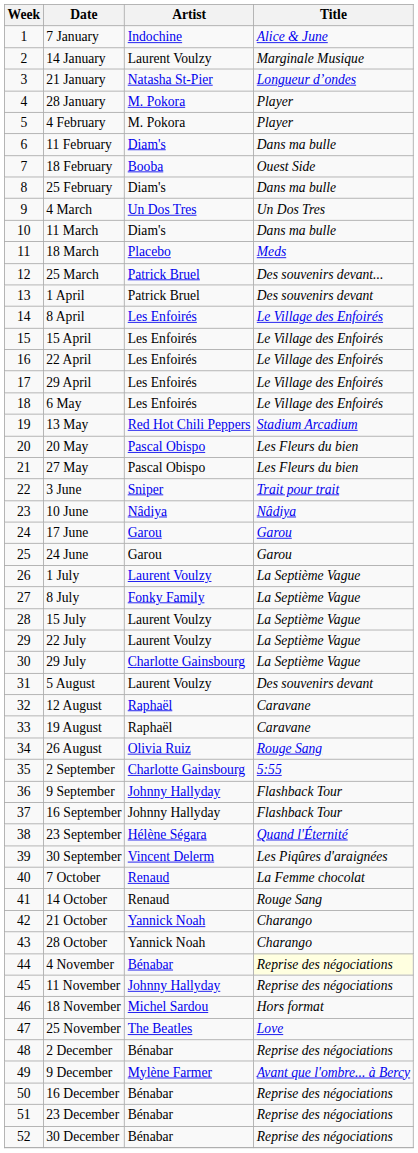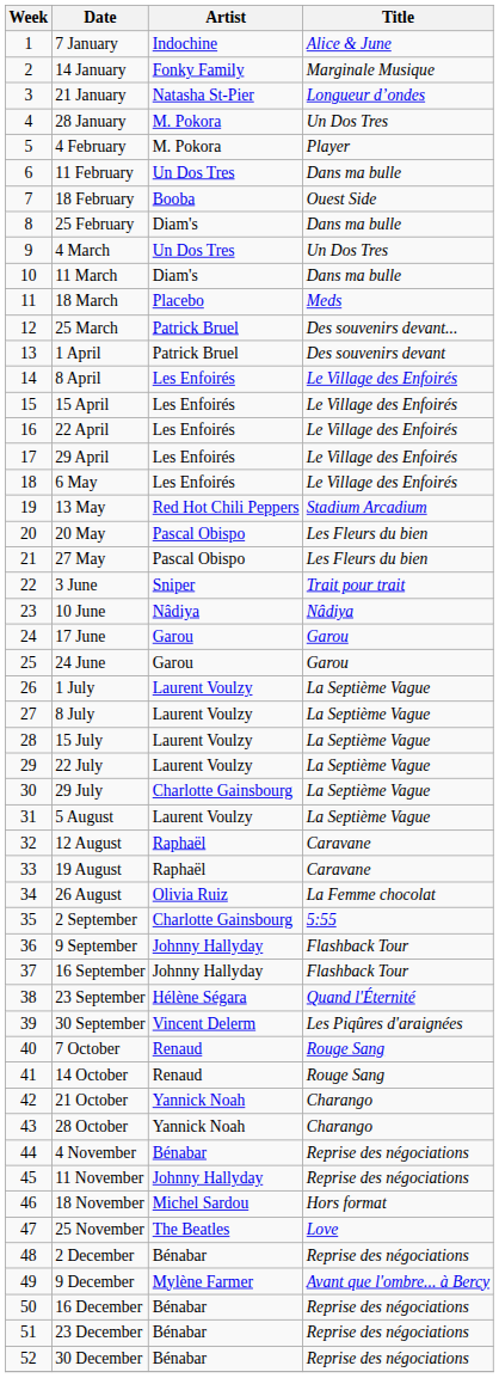 <table class="wikitable">
 <tr>
 <th>Week</th>
 <th>Date</th>
 <th>Artist</th>
 <th>Title</th>
 </tr>
 <tr>
 <td style="text-align: center;">1</td>
 <td>7 January</td>
 <td><a href='#'>Indochine</a></td>
 <td><em><a href='#'>Alice & June</a></em></td>
 </tr>
 <tr>
 <td style="text-align: center;">2</td>
 <td>14 January</td>
-<td>Laurent Voulzy</td>
+<td><a href='#'>Fonky Family</a></td>
 <td><em>Marginale Musique</em></td>
 </tr>
 <tr>
 <td style="text-align: center;">3</td>
 <td>21 January</td>
 <td><a href='#'>Natasha St-Pier</a></td>
 <td><em><a href='#'>Longueur d’ondes</a></em></td>
 </tr>
 <tr>
 <td style="text-align: center;">4</td>
 <td>28 January</td>
 <td><a href='#'>M. Pokora</a></td>
-<td><em>Player</em></td>
+<td><em>Un Dos Tres</em></td>
 </tr>
 <tr>
 <td style="text-align: center;">5</td>
 <td>4 February</td>
 <td>M. Pokora</td>
 <td><em>Player</em></td>
 </tr>
 <tr>
 <td style="text-align: center;">6</td>
 <td>11 February</td>
-<td><a href='#'>Diam's</a></td>
+<td><a href='#'>Un Dos Tres</a></td>
 <td><em>Dans ma bulle</em></td>
 </tr>
 <tr>
 <td style="text-align: center;">7</td>
 <td>18 February</td>
 <td><a href='#'>Booba</a></td>
 <td><em>Ouest Side</em></td>
 </tr>
 <tr>
 <td style="text-align: center;">8</td>
 <td>25 February</td>
 <td>Diam's</td>
 <td><em>Dans ma bulle</em></td>
 </tr>
 <tr>
 <td style="text-align: center;">9</td>
 <td>4 March</td>
 <td><a href='#'>Un Dos Tres</a></td>
 <td><em>Un Dos Tres</em></td>
 </tr>
 <tr>
 <td style="text-align: center;">10</td>
 <td>11 March</td>
 <td>Diam's</td>
 <td><em>Dans ma bulle</em></td>
 </tr>
 <tr>
 <td style="text-align: center;">11</td>
 <td>18 March</td>
 <td><a href='#'>Placebo</a></td>
 <td><em><a href='#'>Meds</a></em></td>
 </tr>
 <tr>
 <td style="text-align: center;">12</td>
 <td>25 March</td>
 <td><a href='#'>Patrick Bruel</a></td>
 <td><em>Des souvenirs devant...</em></td>
 </tr>
 <tr>
 <td style="text-align: center;">13</td>
 <td>1 April</td>
 <td>Patrick Bruel</td>
 <td><em>Des souvenirs devant</em></td>
 </tr>
 <tr>
 <td style="text-align: center;">14</td>
 <td>8 April</td>
 <td><a href='#'>Les Enfoirés</a></td>
 <td><em><a href='#'>Le Village des Enfoirés</a></em></td>
 </tr>
 <tr>
 <td style="text-align: center;">15</td>
 <td>15 April</td>
 <td>Les Enfoirés</td>
 <td><em>Le Village des Enfoirés</em></td>
 </tr>
 <tr>
 <td style="text-align: center;">16</td>
 <td>22 April</td>
 <td>Les Enfoirés</td>
 <td><em>Le Village des Enfoirés</em></td>
 </tr>
 <tr>
 <td style="text-align: center;">17</td>
 <td>29 April</td>
 <td>Les Enfoirés</td>
 <td><em>Le Village des Enfoirés</em></td>
 </tr>
 <tr>
 <td style="text-align: center;">18</td>
 <td>6 May</td>
 <td>Les Enfoirés</td>
 <td><em>Le Village des Enfoirés</em></td>
 </tr>
 <tr>
 <td style="text-align: center;">19</td>
 <td>13 May</td>
 <td><a href='#'>Red Hot Chili Peppers</a></td>
 <td><em><a href='#'>Stadium Arcadium</a></em></td>
 </tr>
 <tr>
 <td style="text-align: center;">20</td>
 <td>20 May</td>
 <td><a href='#'>Pascal Obispo</a></td>
 <td><em>Les Fleurs du bien</em></td>
 </tr>
 <tr>
 <td style="text-align: center;">21</td>
 <td>27 May</td>
 <td>Pascal Obispo</td>
 <td><em>Les Fleurs du bien</em></td>
 </tr>
 <tr>
 <td style="text-align: center;">22</td>
 <td>3 June</td>
 <td><a href='#'>Sniper</a></td>
 <td><em><a href='#'>Trait pour trait</a></em></td>
 </tr>
 <tr>
 <td style="text-align: center;">23</td>
 <td>10 June</td>
 <td><a href='#'>Nâdiya</a></td>
 <td><em><a href='#'>Nâdiya</a></em></td>
 </tr>
 <tr>
 <td style="text-align: center;">24</td>
 <td>17 June</td>
 <td><a href='#'>Garou</a></td>
 <td><em><a href='#'>Garou</a></em></td>
 </tr>
 <tr>
 <td style="text-align: center;">25</td>
 <td>24 June</td>
 <td>Garou</td>
 <td><em>Garou</em></td>
 </tr>
 <tr>
 <td style="text-align: center;">26</td>
 <td>1 July</td>
 <td><a href='#'>Laurent Voulzy</a></td>
 <td><em>La Septième Vague</em></td>
 </tr>
 <tr>
 <td style="text-align: center;">27</td>
 <td>8 July</td>
-<td><a href='#'>Fonky Family</a></td>
+<td>Laurent Voulzy</td>
 <td><em>La Septième Vague</em></td>
 </tr>
 <tr>
 <td style="text-align: center;">28</td>
 <td>15 July</td>
 <td>Laurent Voulzy</td>
 <td><em>La Septième Vague</em></td>
 </tr>
 <tr>
 <td style="text-align: center;">29</td>
 <td>22 July</td>
 <td>Laurent Voulzy</td>
 <td><em>La Septième Vague</em></td>
 </tr>
 <tr>
 <td style="text-align: center;">30</td>
 <td>29 July</td>
 <td><a href='#'>Charlotte Gainsbourg</a></td>
 <td><em>La Septième Vague</em></td>
 </tr>
 <tr>
 <td style="text-align: center;">31</td>
 <td>5 August</td>
 <td>Laurent Voulzy</td>
-<td><em>Des souvenirs devant</em></td>
+<td><em>La Septième Vague</em></td>
 </tr>
 <tr>
 <td style="text-align: center;">32</td>
 <td>12 August</td>
 <td><a href='#'>Raphaël</a></td>
 <td><em>Caravane</em></td>
 </tr>
 <tr>
 <td style="text-align: center;">33</td>
 <td>19 August</td>
 <td>Raphaël</td>
 <td><em>Caravane</em></td>
 </tr>
 <tr>
 <td style="text-align: center;">34</td>
 <td>26 August</td>
 <td><a href='#'>Olivia Ruiz</a></td>
-<td><em><a href='#'>Rouge Sang</a></em></td>
+<td><em>La Femme chocolat</em></td>
 </tr>
 <tr>
 <td style="text-align: center;">35</td>
 <td>2 September</td>
 <td><a href='#'>Charlotte Gainsbourg</a></td>
 <td><em><a href='#'>5:55</a></em></td>
 </tr>
 <tr>
 <td style="text-align: center;">36</td>
 <td>9 September</td>
 <td><a href='#'>Johnny Hallyday</a></td>
 <td><em>Flashback Tour</em></td>
 </tr>
 <tr>
 <td style="text-align: center;">37</td>
 <td>16 September</td>
 <td>Johnny Hallyday</td>
 <td><em>Flashback Tour</em></td>
 </tr>
 <tr>
 <td style="text-align: center;">38</td>
 <td>23 September</td>
 <td><a href='#'>Hélène Ségara</a></td>
 <td><em><a href='#'>Quand l'Éternité</a></em></td>
 </tr>
 <tr>
 <td style="text-align: center;">39</td>
 <td>30 September</td>
 <td><a href='#'>Vincent Delerm</a></td>
 <td><em>Les Piqûres d'araignées</em></td>
 </tr>
 <tr>
 <td style="text-align: center;">40</td>
 <td>7 October</td>
 <td><a href='#'>Renaud</a></td>
-<td><em>La Femme chocolat</em></td>
+<td><em><a href='#'>Rouge Sang</a></em></td>
 </tr>
 <tr>
 <td style="text-align: center;">41</td>
 <td>14 October</td>
 <td>Renaud</td>
 <td><em>Rouge Sang</em></td>
 </tr>
 <tr>
 <td style="text-align: center;">42</td>
 <td>21 October</td>
 <td><a href='#'>Yannick Noah</a></td>
 <td><em>Charango</em></td>
 </tr>
 <tr>
 <td style="text-align: center;">43</td>
 <td>28 October</td>
 <td>Yannick Noah</td>
 <td><em>Charango</em></td>
 </tr>
 <tr>
 <td style="text-align: center;">44</td>
 <td>4 November</td>
 <td><a href='#'>Bénabar</a></td>
-<td style="background: lightyellow;"><em>Reprise des négociations</em></td>
+<td><em>Reprise des négociations</em></td>
 </tr>
 <tr>
 <td style="text-align: center;">45</td>
 <td>11 November</td>
 <td><a href='#'>Johnny Hallyday</a></td>
 <td><em>Reprise des négociations</em></td>
 </tr>
 <tr>
 <td style="text-align: center;">46</td>
 <td>18 November</td>
 <td><a href='#'>Michel Sardou</a></td>
 <td><em>Hors format</em></td>
 </tr>
 <tr>
 <td style="text-align: center;">47</td>
 <td>25 November</td>
 <td><a href='#'>The Beatles</a></td>
 <td><em><a href='#'>Love</a></em></td>
 </tr>
 <tr>
 <td style="text-align: center;">48</td>
 <td>2 December</td>
 <td>Bénabar</td>
 <td><em>Reprise des négociations</em></td>
 </tr>
 <tr>
 <td style="text-align: center;">49</td>
 <td>9 December</td>
 <td><a href='#'>Mylène Farmer</a></td>
 <td><em><a href='#'>Avant que l'ombre... à Bercy</a></em></td>
 </tr>
 <tr>
 <td style="text-align: center;">50</td>
 <td>16 December</td>
 <td>Bénabar</td>
 <td><em>Reprise des négociations</em></td>
 </tr>
 <tr>
 <td style="text-align: center;">51</td>
 <td>23 December</td>
 <td>Bénabar</td>
 <td><em>Reprise des négociations</em></td>
 </tr>
 <tr>
 <td style="text-align: center;">52</td>
 <td>30 December</td>
 <td>Bénabar</td>
 <td><em>Reprise des négociations</em></td>
 </tr>
 <tr>
 </tr>
 </table>
